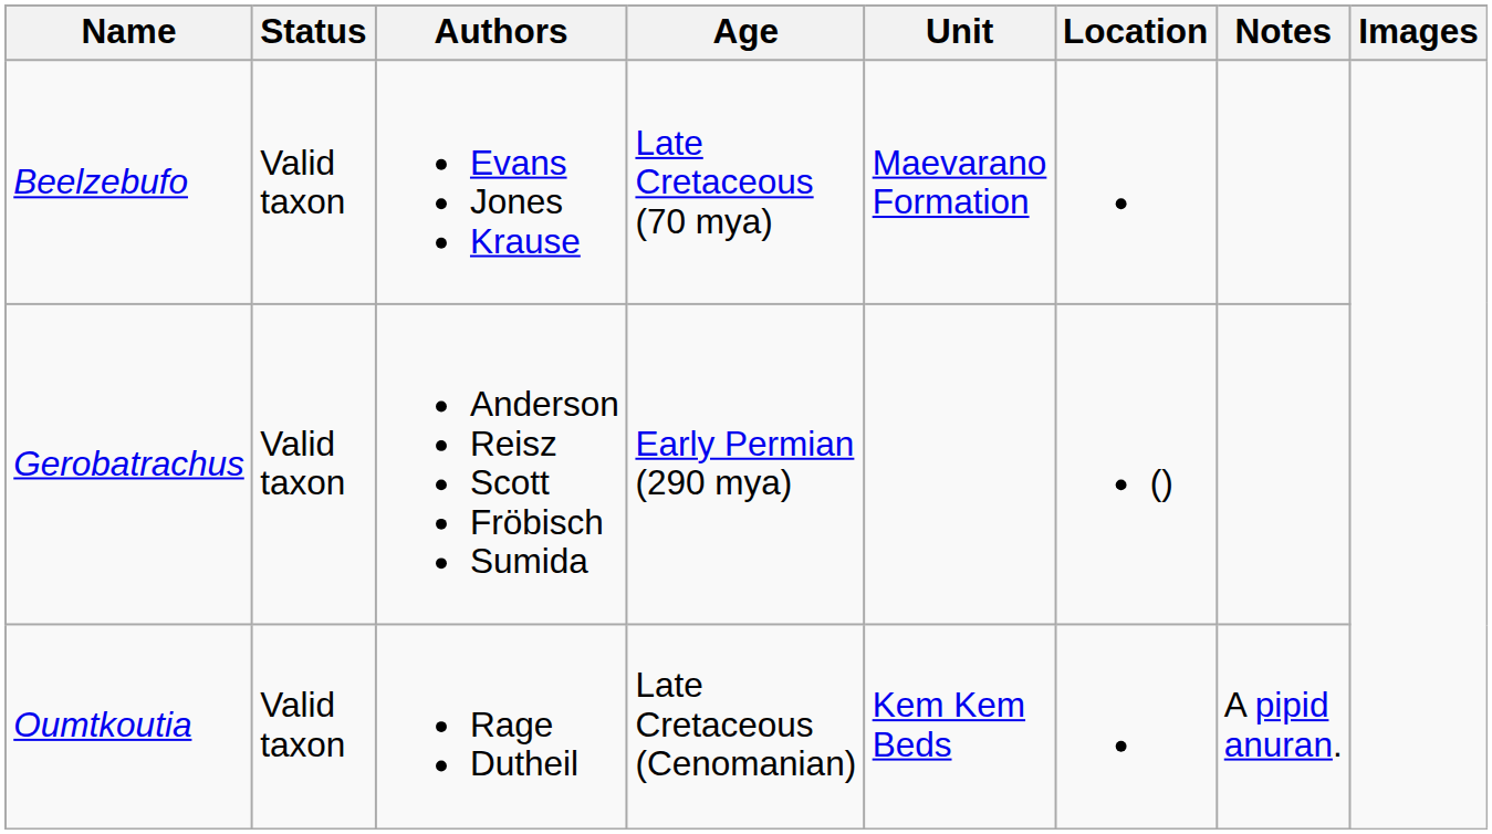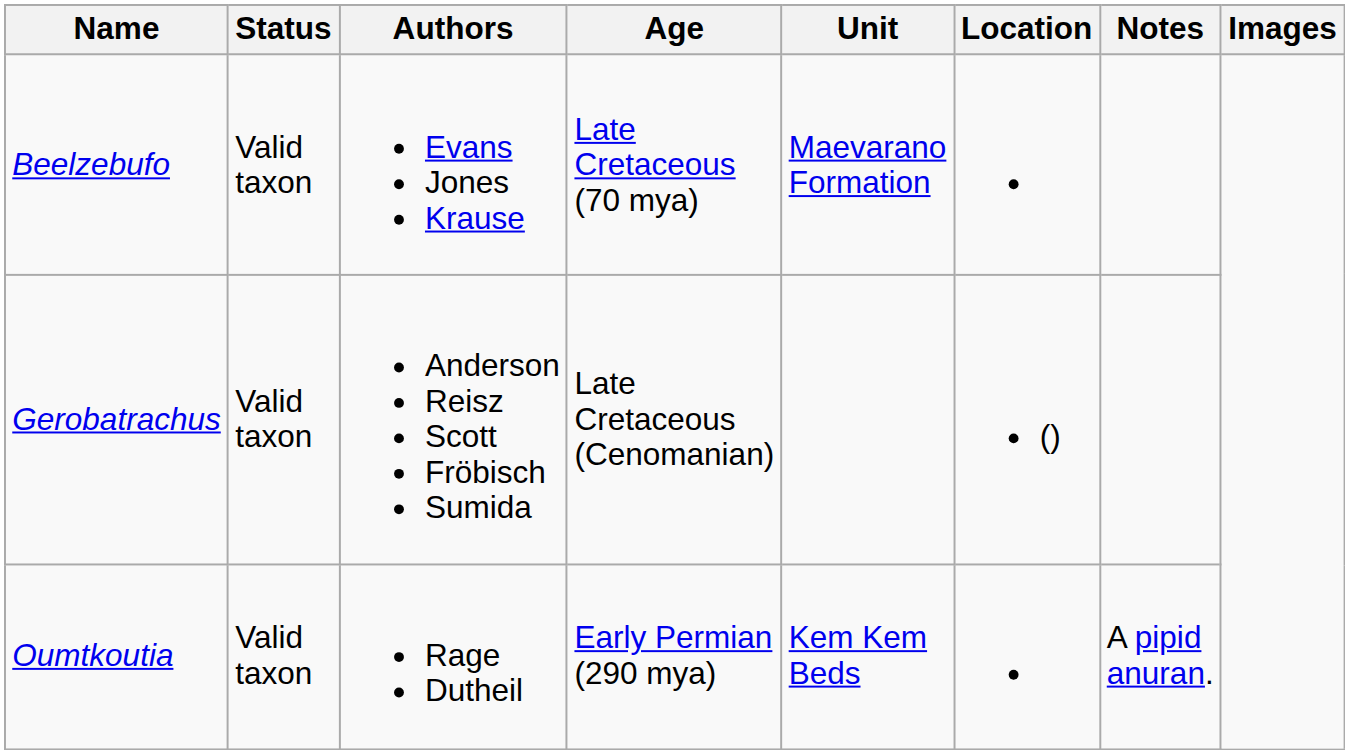 <table class="wikitable" align="center" width="100%">
 <tr>
 <th>Name</th>
 <th>Status</th>
 <th>Authors</th>
 <th>Age</th>
 <th>Unit</th>
 <th>Location</th>
 <th width="33%">Notes</th>
 <th>Images</th>
 </tr>
 <tr>
 <td><em><a href='#'>Beelzebufo</a></em></td>
 <td>Valid taxon</td>
 <td><br><ul><li><a href='#'>Evans</a></li><li>Jones</li><li><a href='#'>Krause</a></li></ul></td>
 <td><a href='#'>Late Cretaceous</a> (70 mya)</td>
 <td><a href='#'>Maevarano Formation</a></td>
 <td><br><ul><li></li></ul></td>
 <td></td>
 <td rowspan="47"><br></td>
 </tr>
 <tr>
 <td><em><a href='#'>Gerobatrachus</a></em></td>
 <td>Valid taxon</td>
 <td><br><ul><li>Anderson</li><li>Reisz</li><li>Scott</li><li>Fröbisch</li><li>Sumida</li></ul></td>
-<td><a href='#'>Early Permian</a> (290 mya)</td>
+<td>Late Cretaceous (Cenomanian)</td>
 <td></td>
 <td><br><ul><li> ()</li></ul></td>
 <td></td>
 </tr>
 <tr>
 <td><em><a href='#'>Oumtkoutia</a></em></td>
 <td>Valid taxon</td>
 <td><br><ul><li>Rage</li><li>Dutheil</li></ul></td>
-<td>Late Cretaceous (Cenomanian)</td>
+<td><a href='#'>Early Permian</a> (290 mya)</td>
 <td><a href='#'>Kem Kem Beds</a></td>
 <td><br><ul><li></li></ul></td>
 <td>A <a href='#'>pipid</a> <a href='#'>anuran</a>.</td>
 </tr>
 <tr>
 </tr>
 </table>
